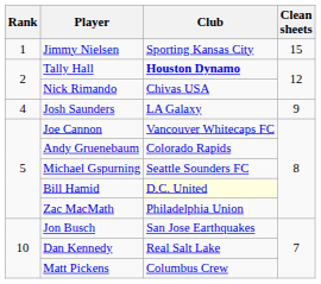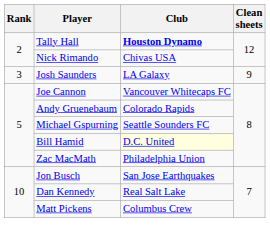 <table class="wikitable" style="text-align:center">
 <tr>
 <th>Rank</th>
 <th>Player</th>
 <th>Club</th>
 <th>Clean<br>sheets</th>
-</tr>
-<tr>
-<td>1</td>
-<td align="left"> <a href='#'>Jimmy Nielsen</a></td>
-<td align="left"><a href='#'>Sporting Kansas City</a></td>
-<td>15</td>
 </tr>
 <tr>
 <td rowspan="2">2</td>
 <td align="left"> <a href='#'>Tally Hall</a></td>
 <td align="left"><strong><a href='#'>Houston Dynamo</a></strong></td>
 <td rowspan="2">12</td>
 </tr>
 <tr>
 <td align="left"> <a href='#'>Nick Rimando</a></td>
 <td align="left"><a href='#'>Chivas USA</a></td>
 </tr>
 <tr>
-<td>4</td>
+<td>3</td>
 <td align="left"> <a href='#'>Josh Saunders</a></td>
 <td align="left"><a href='#'>LA Galaxy</a></td>
 <td>9</td>
 </tr>
 <tr>
 <td rowspan="5">5</td>
 <td align="left"> <a href='#'>Joe Cannon</a></td>
 <td align="left"><a href='#'>Vancouver Whitecaps FC</a></td>
 <td rowspan="5">8</td>
 </tr>
 <tr>
 <td align="left"> <a href='#'>Andy Gruenebaum</a></td>
 <td align="left"><a href='#'>Colorado Rapids</a></td>
 </tr>
 <tr>
 <td align="left"> <a href='#'>Michael Gspurning</a></td>
 <td align="left"><a href='#'>Seattle Sounders FC</a></td>
 </tr>
 <tr>
 <td align="left"> <a href='#'>Bill Hamid</a></td>
 <td align="left" style="background: lightyellow;"><a href='#'>D.C. United</a></td>
 </tr>
 <tr>
 <td align="left"> <a href='#'>Zac MacMath</a></td>
 <td align="left"><a href='#'>Philadelphia Union</a></td>
 </tr>
 <tr>
 <td rowspan="3">10</td>
 <td align="left"> <a href='#'>Jon Busch</a></td>
 <td align="left"><a href='#'>San Jose Earthquakes</a></td>
 <td rowspan="3">7</td>
 </tr>
 <tr>
 <td align="left"> <a href='#'>Dan Kennedy</a></td>
 <td align="left"><a href='#'>Real Salt Lake</a></td>
 </tr>
 <tr>
 <td align="left"> <a href='#'>Matt Pickens</a></td>
 <td align="left"><a href='#'>Columbus Crew</a></td>
 </tr>
 </table>
